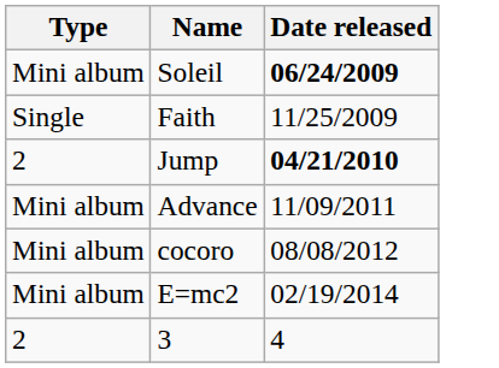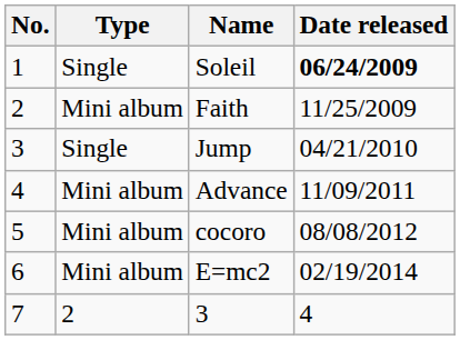 <table class="wikitable">
 <tr>
+<th>No.</th>
 <th>Type</th>
 <th>Name</th>
 <th>Date released</th>
 </tr>
 <tr>
-<td>Mini album</td>
+<td>1</td>
+<td>Single</td>
 <td>Soleil</td>
 <td><strong>06/24/2009</strong></td>
 </tr>
 <tr>
-<td>Single</td>
+<td>2</td>
+<td>Mini album</td>
 <td>Faith</td>
 <td>11/25/2009</td>
 </tr>
 <tr>
-<td>2</td>
+<td>3</td>
+<td>Single</td>
 <td>Jump</td>
-<td><strong>04/21/2010</strong></td>
+<td>04/21/2010</td>
 </tr>
 <tr>
+<td>4</td>
 <td>Mini album</td>
 <td>Advance</td>
 <td>11/09/2011</td>
 </tr>
 <tr>
+<td>5</td>
 <td>Mini album</td>
 <td>cocoro</td>
 <td>08/08/2012</td>
 </tr>
 <tr>
+<td>6</td>
 <td>Mini album</td>
 <td>E=mc2</td>
 <td>02/19/2014</td>
 </tr>
 <tr>
+<td>7</td>
 <td>2</td>
 <td>3</td>
 <td>4</td>
 </tr>
 </table>
